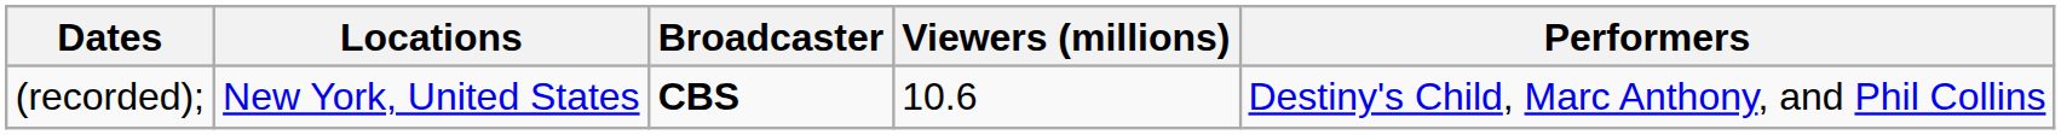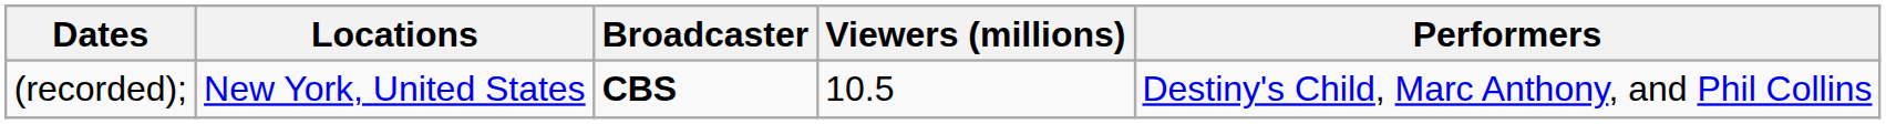 <table class="wikitable" style="font-size: 85%">
 <tr>
 <th>Dates</th>
 <th>Locations</th>
 <th>Broadcaster</th>
 <th>Viewers (millions)</th>
 <th>Performers</th>
 </tr>
 <tr>
 <td> (recorded); </td>
 <td><a href='#'>New York, United States</a></td>
 <td><strong>CBS</strong></td>
-<td>10.6</td>
+<td>10.5</td>
 <td><a href='#'>Destiny's Child</a>, <a href='#'>Marc Anthony</a>, and <a href='#'>Phil Collins</a></td>
 </tr>
 </table>
